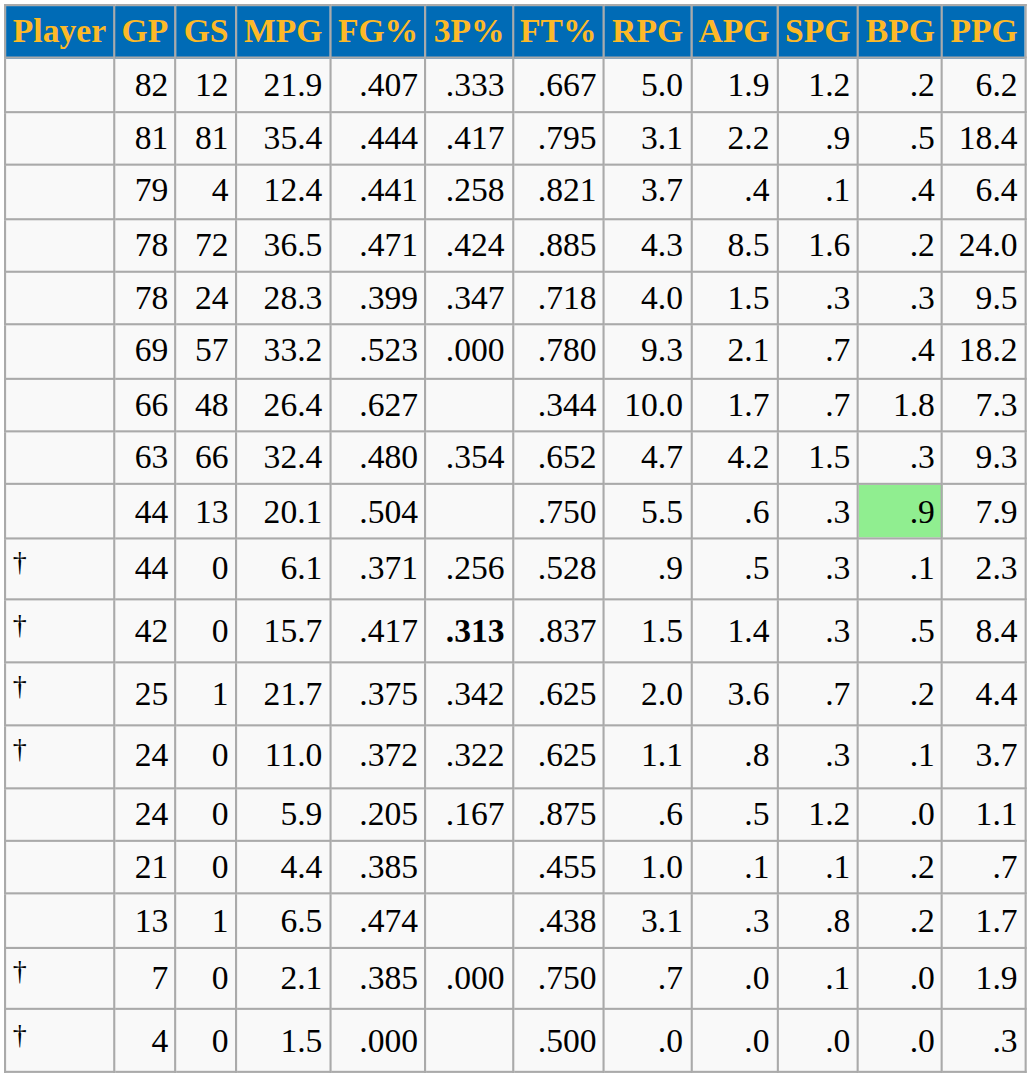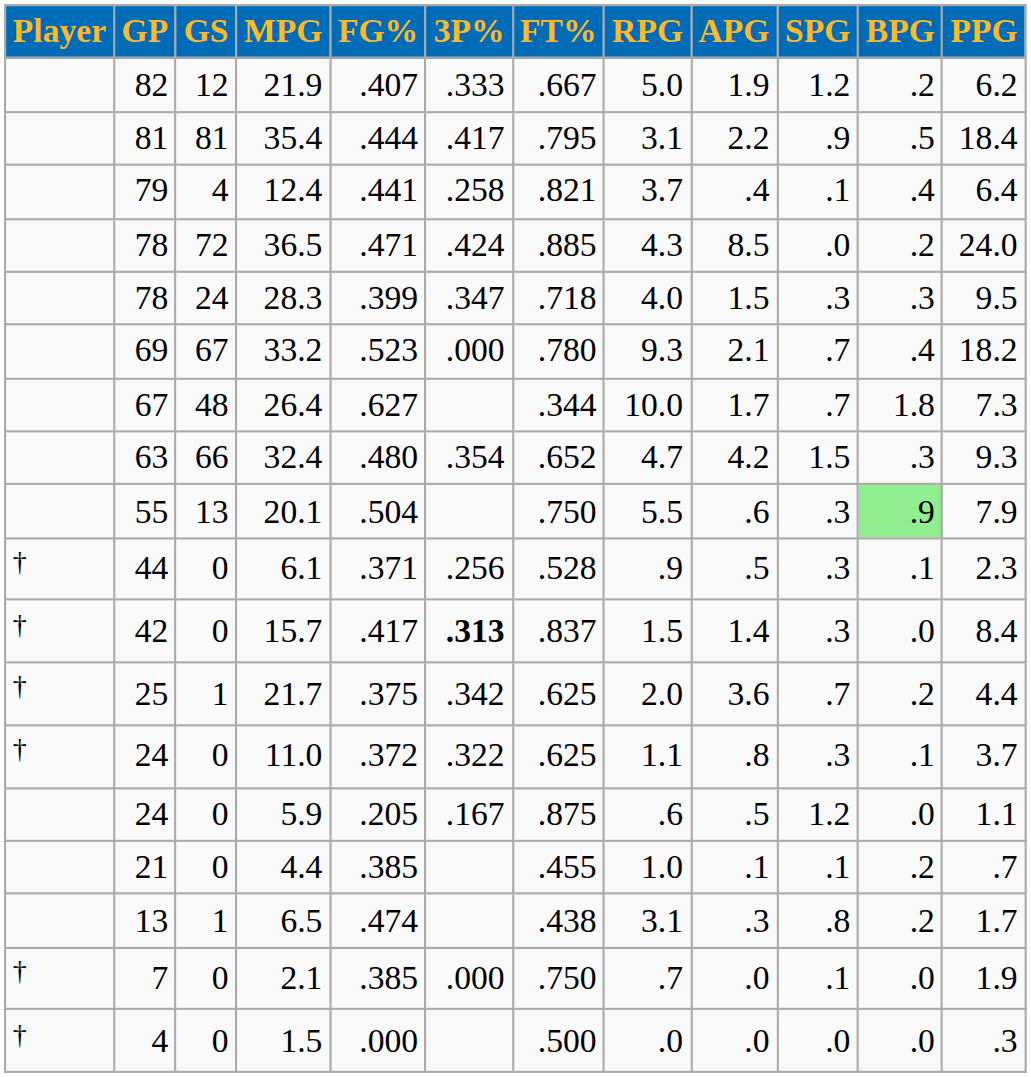 <table class="wikitable sortable" style="text-align:right;">
 <tr>
 <th style="background:#006bb6; color:#fdb927">Player</th>
 <th style="background:#006bb6; color:#fdb927">GP</th>
 <th style="background:#006bb6; color:#fdb927">GS</th>
 <th style="background:#006bb6; color:#fdb927">MPG</th>
 <th style="background:#006bb6; color:#fdb927">FG%</th>
 <th style="background:#006bb6; color:#fdb927">3P%</th>
 <th style="background:#006bb6; color:#fdb927">FT%</th>
 <th style="background:#006bb6; color:#fdb927">RPG</th>
 <th style="background:#006bb6; color:#fdb927">APG</th>
 <th style="background:#006bb6; color:#fdb927">SPG</th>
 <th style="background:#006bb6; color:#fdb927">BPG</th>
 <th style="background:#006bb6; color:#fdb927">PPG</th>
 </tr>
 <tr>
 <td style="text-align:left;"></td>
 <td>82</td>
 <td>12</td>
 <td>21.9</td>
 <td>.407</td>
 <td>.333</td>
 <td>.667</td>
 <td>5.0</td>
 <td>1.9</td>
 <td>1.2</td>
 <td>.2</td>
 <td>6.2</td>
 </tr>
 <tr>
 <td style="text-align:left;"></td>
 <td>81</td>
 <td>81</td>
 <td>35.4</td>
 <td>.444</td>
 <td>.417</td>
 <td>.795</td>
 <td>3.1</td>
 <td>2.2</td>
 <td>.9</td>
 <td>.5</td>
 <td>18.4</td>
 </tr>
 <tr>
 <td style="text-align:left;"></td>
 <td>79</td>
 <td>4</td>
 <td>12.4</td>
 <td>.441</td>
 <td>.258</td>
 <td>.821</td>
 <td>3.7</td>
 <td>.4</td>
 <td>.1</td>
 <td>.4</td>
 <td>6.4</td>
 </tr>
 <tr>
 <td style="text-align:left;"></td>
 <td>78</td>
 <td>72</td>
 <td>36.5</td>
 <td>.471</td>
 <td>.424</td>
 <td>.885</td>
 <td>4.3</td>
 <td>8.5</td>
-<td>1.6</td>
+<td>.0</td>
 <td>.2</td>
 <td>24.0</td>
 </tr>
 <tr>
 <td style="text-align:left;"></td>
 <td>78</td>
 <td>24</td>
 <td>28.3</td>
 <td>.399</td>
 <td>.347</td>
 <td>.718</td>
 <td>4.0</td>
 <td>1.5</td>
 <td>.3</td>
 <td>.3</td>
 <td>9.5</td>
 </tr>
 <tr>
 <td style="text-align:left;"></td>
 <td>69</td>
-<td>57</td>
+<td>67</td>
 <td>33.2</td>
 <td>.523</td>
 <td>.000</td>
 <td>.780</td>
 <td>9.3</td>
 <td>2.1</td>
 <td>.7</td>
 <td>.4</td>
 <td>18.2</td>
 </tr>
 <tr>
 <td style="text-align:left;"></td>
-<td>66</td>
+<td>67</td>
 <td>48</td>
 <td>26.4</td>
 <td>.627</td>
 <td></td>
 <td>.344</td>
 <td>10.0</td>
 <td>1.7</td>
 <td>.7</td>
 <td>1.8</td>
 <td>7.3</td>
 </tr>
 <tr>
 <td style="text-align:left;"></td>
 <td>63</td>
 <td>66</td>
 <td>32.4</td>
 <td>.480</td>
 <td>.354</td>
 <td>.652</td>
 <td>4.7</td>
 <td>4.2</td>
 <td>1.5</td>
 <td>.3</td>
 <td>9.3</td>
 </tr>
 <tr>
 <td style="text-align:left;"></td>
-<td>44</td>
+<td>55</td>
 <td>13</td>
 <td>20.1</td>
 <td>.504</td>
 <td></td>
 <td>.750</td>
 <td>5.5</td>
 <td>.6</td>
 <td>.3</td>
 <td style="background: lightgreen;">.9</td>
 <td>7.9</td>
 </tr>
 <tr>
 <td style="text-align:left;"><sup>†</sup></td>
 <td>44</td>
 <td>0</td>
 <td>6.1</td>
 <td>.371</td>
 <td>.256</td>
 <td>.528</td>
 <td>.9</td>
 <td>.5</td>
 <td>.3</td>
 <td>.1</td>
 <td>2.3</td>
 </tr>
 <tr>
 <td style="text-align:left;"><sup>†</sup></td>
 <td>42</td>
 <td>0</td>
 <td>15.7</td>
 <td>.417</td>
 <td><strong>.313</strong></td>
 <td>.837</td>
 <td>1.5</td>
 <td>1.4</td>
 <td>.3</td>
-<td>.5</td>
+<td>.0</td>
 <td>8.4</td>
 </tr>
 <tr>
 <td style="text-align:left;"><sup>†</sup></td>
 <td>25</td>
 <td>1</td>
 <td>21.7</td>
 <td>.375</td>
 <td>.342</td>
 <td>.625</td>
 <td>2.0</td>
 <td>3.6</td>
 <td>.7</td>
 <td>.2</td>
 <td>4.4</td>
 </tr>
 <tr>
 <td style="text-align:left;"><sup>†</sup></td>
 <td>24</td>
 <td>0</td>
 <td>11.0</td>
 <td>.372</td>
 <td>.322</td>
 <td>.625</td>
 <td>1.1</td>
 <td>.8</td>
 <td>.3</td>
 <td>.1</td>
 <td>3.7</td>
 </tr>
 <tr>
 <td style="text-align:left;"></td>
 <td>24</td>
 <td>0</td>
 <td>5.9</td>
 <td>.205</td>
 <td>.167</td>
 <td>.875</td>
 <td>.6</td>
 <td>.5</td>
 <td>1.2</td>
 <td>.0</td>
 <td>1.1</td>
 </tr>
 <tr>
 <td style="text-align:left;"></td>
 <td>21</td>
 <td>0</td>
 <td>4.4</td>
 <td>.385</td>
 <td></td>
 <td>.455</td>
 <td>1.0</td>
 <td>.1</td>
 <td>.1</td>
 <td>.2</td>
 <td>.7</td>
 </tr>
 <tr>
 <td style="text-align:left;"></td>
 <td>13</td>
 <td>1</td>
 <td>6.5</td>
 <td>.474</td>
 <td></td>
 <td>.438</td>
 <td>3.1</td>
 <td>.3</td>
 <td>.8</td>
 <td>.2</td>
 <td>1.7</td>
 </tr>
 <tr>
 <td style="text-align:left;"><sup>†</sup></td>
 <td>7</td>
 <td>0</td>
 <td>2.1</td>
 <td>.385</td>
 <td>.000</td>
 <td>.750</td>
 <td>.7</td>
 <td>.0</td>
 <td>.1</td>
 <td>.0</td>
 <td>1.9</td>
 </tr>
 <tr>
 <td style="text-align:left;"><sup>†</sup></td>
 <td>4</td>
 <td>0</td>
 <td>1.5</td>
 <td>.000</td>
 <td></td>
 <td>.500</td>
 <td>.0</td>
 <td>.0</td>
 <td>.0</td>
 <td>.0</td>
 <td>.3</td>
 </tr>
 </table>
